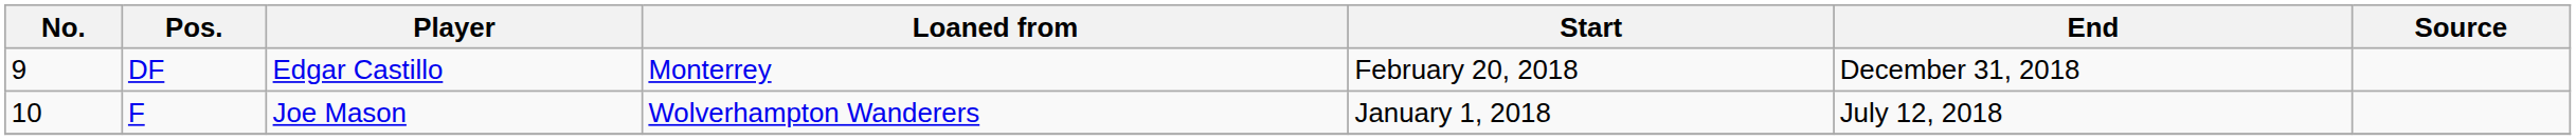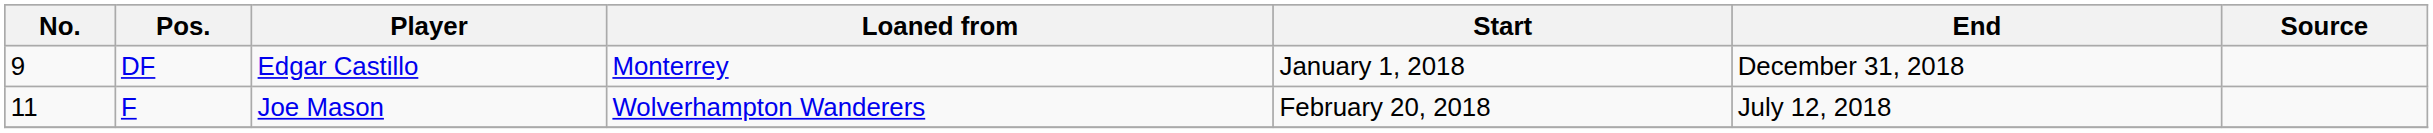 <table class="wikitable sortable" style="width:90%; text-align:center; font-size:95%; text-align:left;">
 <tr>
 <th>No.</th>
 <th>Pos.</th>
 <th>Player</th>
 <th>Loaned from</th>
 <th>Start</th>
 <th>End</th>
 <th>Source</th>
 </tr>
 <tr>
 <td>9</td>
 <td><a href='#'>DF</a></td>
 <td> <a href='#'>Edgar Castillo</a></td>
 <td> <a href='#'>Monterrey</a></td>
-<td>February 20, 2018</td>
+<td>January 1, 2018</td>
 <td>December 31, 2018</td>
 <td></td>
 </tr>
 <tr>
-<td>10</td>
+<td>11</td>
 <td><a href='#'>F</a></td>
 <td> <a href='#'>Joe Mason</a></td>
 <td> <a href='#'>Wolverhampton Wanderers</a></td>
-<td>January 1, 2018</td>
+<td>February 20, 2018</td>
 <td>July 12, 2018</td>
 <td></td>
 </tr>
 <tr>
 </tr>
 </table>
